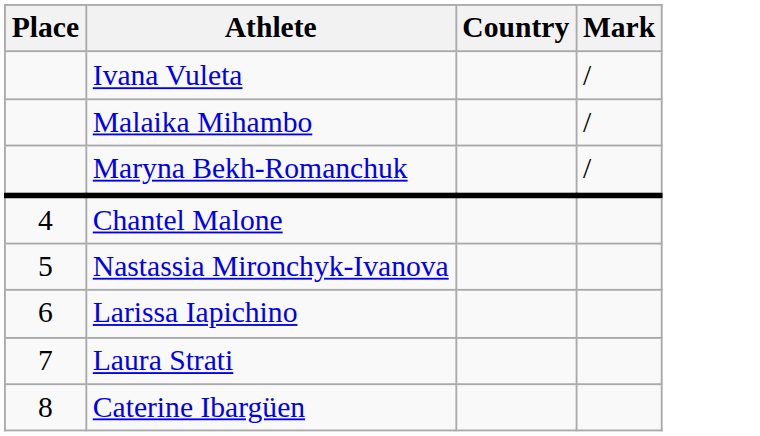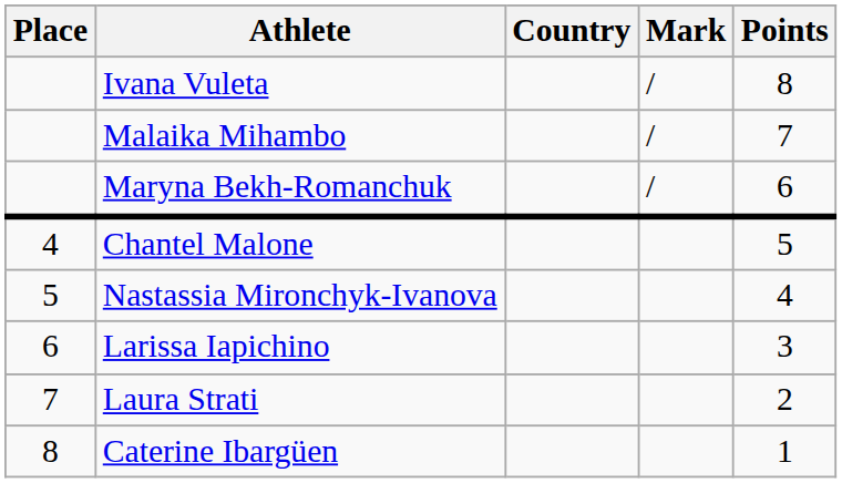 <table class="wikitable">
 <tr>
 <th>Place</th>
 <th>Athlete</th>
 <th>Country</th>
 <th>Mark</th>
+<th>Points</th>
 </tr>
 <tr>
 <td align=center></td>
 <td><a href='#'>Ivana Vuleta</a></td>
 <td></td>
 <td>  /<br><em> </em></td>
+<td align=center>8</td>
 </tr>
 <tr>
 <td align=center></td>
 <td><a href='#'>Malaika Mihambo</a></td>
 <td></td>
 <td>  /<br><em> </em></td>
+<td align=center>7</td>
 </tr>
 <tr>
 <td align=center></td>
 <td><a href='#'>Maryna Bekh-Romanchuk</a></td>
 <td></td>
 <td> /<br><em> </em></td>
+<td align=center>6</td>
 </tr>
 <tr style="border-top:3px solid black;">
 <td align=center>4</td>
 <td><a href='#'>Chantel Malone</a></td>
 <td></td>
 <td> </td>
+<td align=center>5</td>
 </tr>
 <tr>
 <td align=center>5</td>
 <td><a href='#'>Nastassia Mironchyk-Ivanova</a></td>
 <td></td>
 <td> </td>
+<td align=center>4</td>
 </tr>
 <tr>
 <td align=center>6</td>
 <td><a href='#'>Larissa Iapichino</a></td>
 <td></td>
 <td> </td>
+<td align=center>3</td>
 </tr>
 <tr>
 <td align=center>7</td>
 <td><a href='#'>Laura Strati</a></td>
 <td></td>
 <td> </td>
+<td align=center>2</td>
 </tr>
 <tr>
 <td align=center>8</td>
 <td><a href='#'>Caterine Ibargüen</a></td>
 <td></td>
 <td> </td>
+<td align=center>1</td>
 </tr>
 </table>
